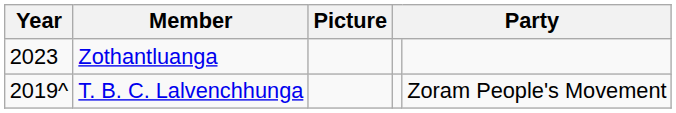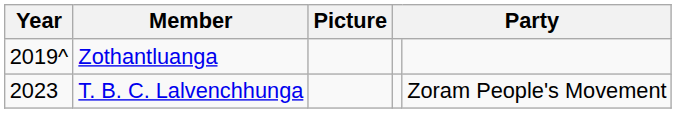 <table class="wikitable sortable">
 <tr>
 <th>Year</th>
 <th>Member</th>
 <th>Picture</th>
 <th colspan="2">Party</th>
 </tr>
 <tr>
-<td>2023</td>
+<td>2019^</td>
 <td><a href='#'>Zothantluanga</a></td>
 <td></td>
 <td></td>
 </tr>
 <tr>
-<td>2019^</td>
+<td>2023</td>
 <td><a href='#'>T. B. C. Lalvenchhunga</a></td>
 <td></td>
 <td></td>
 <td>Zoram People's Movement</td>
 </tr>
 </table>
